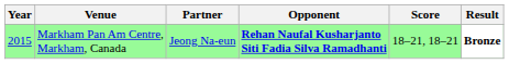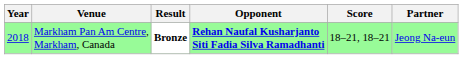 <table class="sortable wikitable" style="font-size: 90%;">
 <tr>
 <th>Year</th>
 <th>Venue</th>
-<th>Partner</th>
+<th>Result</th>
 <th>Opponent</th>
 <th>Score</th>
-<th>Result</th>
+<th>Partner</th>
 </tr>
 <tr style="background:#98FB98">
-<td align="center"><a href='#'>2015</a></td>
+<td align="center"><a href='#'>2018</a></td>
 <td align="left"><a href='#'>Markham Pan Am Centre</a>,<br><a href='#'>Markham</a>, Canada</td>
-<td align="left"> <a href='#'>Jeong Na-eun</a></td>
+<td style="text-align:left; background:white"> <strong>Bronze</strong></td>
 <td align="left"><strong> <a href='#'>Rehan Naufal Kusharjanto</a><br> <a href='#'>Siti Fadia Silva Ramadhanti</a></strong></td>
 <td align="left">18–21, 18–21</td>
-<td style="text-align:left; background:white"> <strong>Bronze</strong></td>
+<td align="left"> <a href='#'>Jeong Na-eun</a></td>
 </tr>
 </table>
